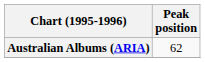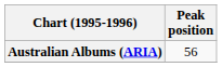 <table class="wikitable sortable plainrowheaders" style="text-align:center">
 <tr>
 <th scope="col">Chart (1995-1996)</th>
 <th scope="col">Peak<br>position</th>
 </tr>
 <tr>
 <th scope="row">Australian Albums (<a href='#'>ARIA</a>)</th>
-<td style="text-align:center;">62</td>
+<td style="text-align:center;">56</td>
 </tr>
 <tr>
 </tr>
 <tr>
 </tr>
 <tr>
 </tr>
 </table>
